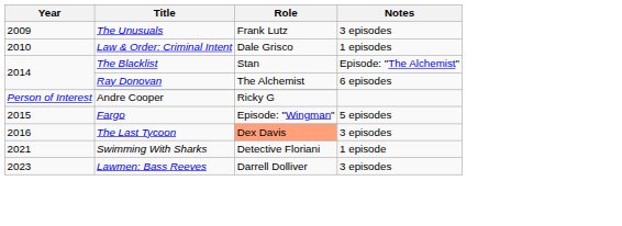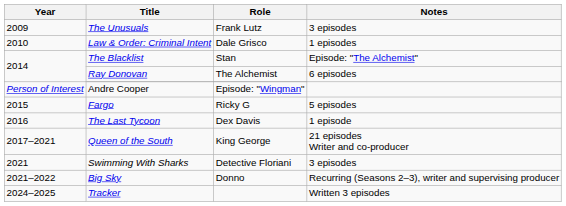 <table class="wikitable sortable">
 <tr>
 <th>Year</th>
 <th>Title</th>
 <th>Role</th>
 <th>Notes</th>
 </tr>
 <tr>
 <td>2009</td>
 <td><em><a href='#'>The Unusuals</a></em></td>
 <td>Frank Lutz</td>
 <td>3 episodes</td>
 </tr>
 <tr>
 <td>2010</td>
 <td><em><a href='#'>Law & Order: Criminal Intent</a></em></td>
 <td>Dale Grisco</td>
 <td>1 episodes</td>
 </tr>
 <tr>
 <td rowspan="3">2014</td>
 <td><em><a href='#'>The Blacklist</a></em></td>
 <td>Stan</td>
 <td>Episode: "<a href='#'>The Alchemist</a>"</td>
 </tr>
 <tr>
 <td><em><a href='#'>Ray Donovan</a></em></td>
 <td>The Alchemist</td>
 <td>6 episodes</td>
 </tr>
 <tr>
 </tr>
 <tr>
 <td><em><a href='#'>Person of Interest</a></em></td>
 <td>Andre Cooper</td>
-<td>Ricky G</td>
+<td>Episode: "<a href='#'>Wingman</a>"</td>
 </tr>
 <tr>
 <td>2015</td>
 <td><em><a href='#'>Fargo</a></em></td>
-<td>Episode: "<a href='#'>Wingman</a>"</td>
+<td>Ricky G</td>
 <td>5 episodes</td>
 </tr>
 <tr>
 <td>2016</td>
 <td><em><a href='#'>The Last Tycoon</a></em></td>
-<td style="background: lightsalmon;">Dex Davis</td>
-<td>3 episodes</td>
+<td>Dex Davis</td>
+<td>1 episode</td>
+</tr>
+<tr>
+<td>2017–2021</td>
+<td><em><a href='#'>Queen of the South</a></em></td>
+<td>King George</td>
+<td>21 episodes<br>Writer and co-producer</td>
 </tr>
 <tr>
 <td>2021</td>
 <td><em>Swimming With Sharks</em></td>
 <td>Detective Floriani</td>
-<td>1 episode</td>
+<td>3 episodes</td>
 </tr>
 <tr>
-<td>2023</td>
-<td><em><a href='#'>Lawmen: Bass Reeves</a></em></td>
-<td>Darrell Dolliver</td>
-<td>3 episodes</td>
+<td>2021–2022</td>
+<td><em><a href='#'>Big Sky</a></em></td>
+<td>Donno</td>
+<td>Recurring (Seasons 2–3), writer and supervising producer</td>
+</tr>
+<tr>
+<td>2024–2025</td>
+<td><em><a href='#'>Tracker</a></em></td>
+<td></td>
+<td>Written 3 episodes</td>
 </tr>
 </table>
